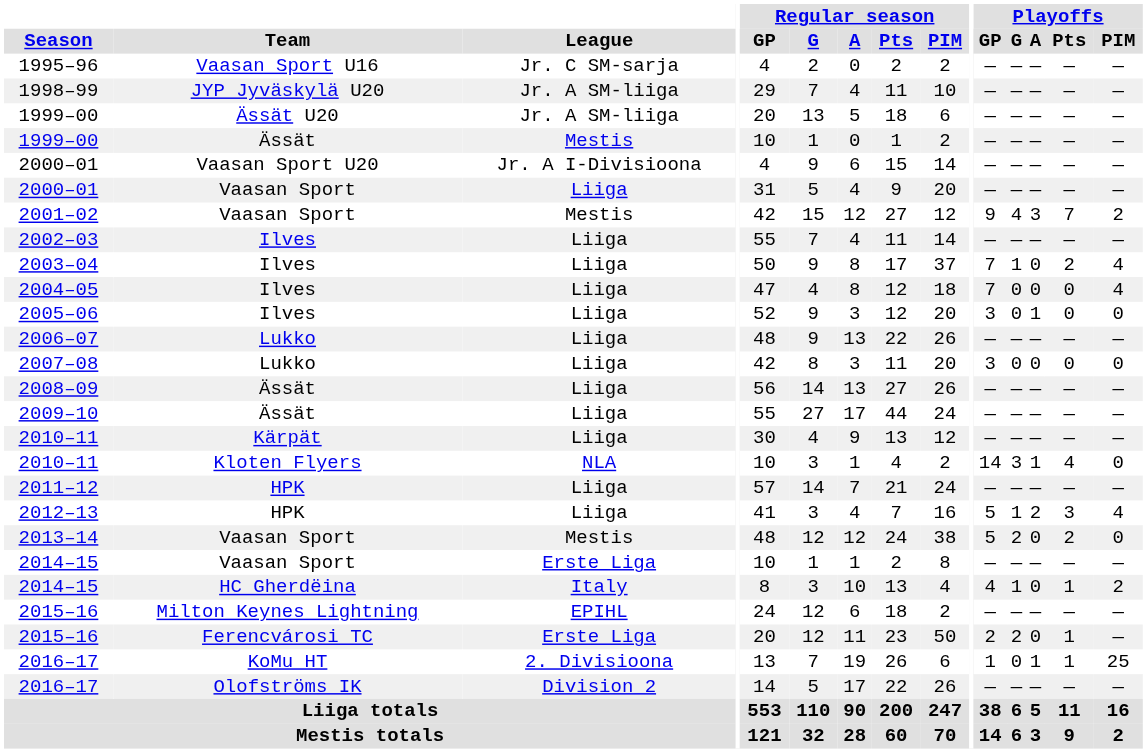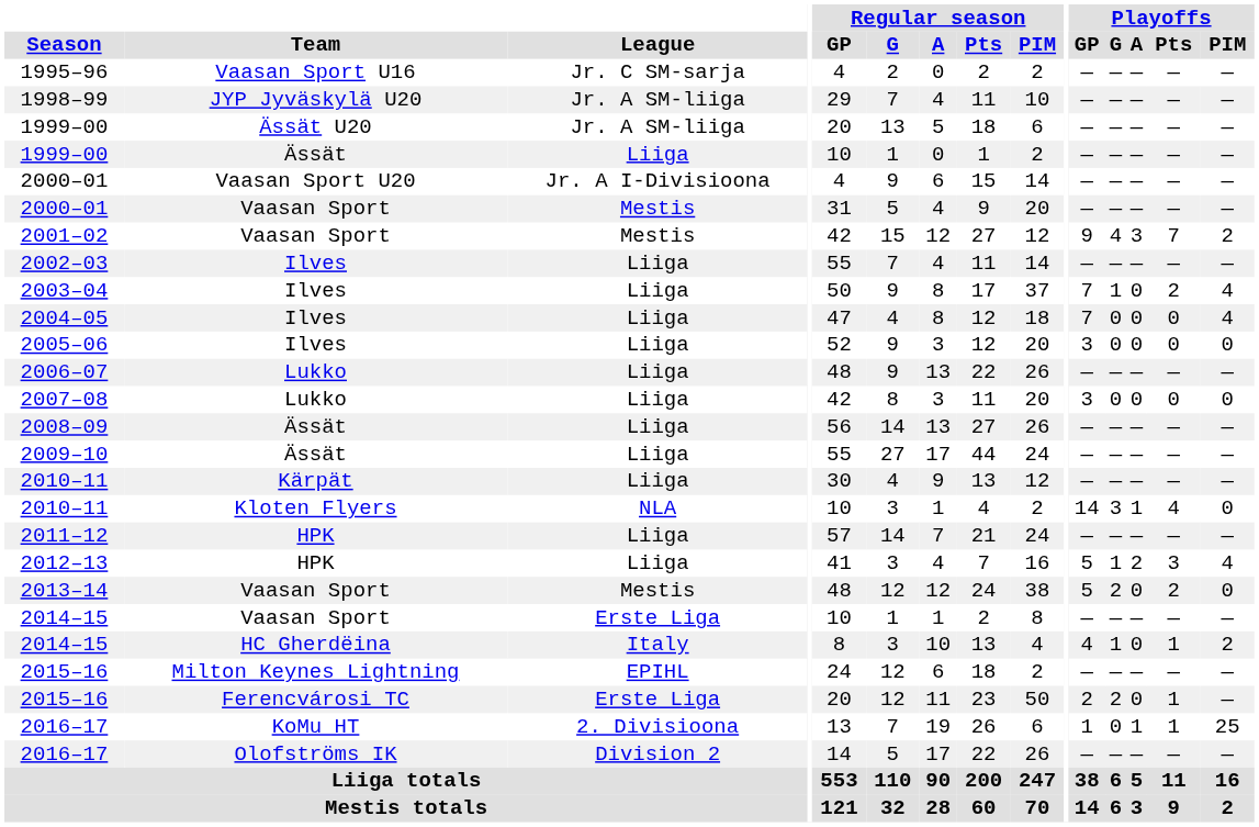 <table border="0" cellpadding="1" cellspacing="0" style="text-align:center; width:60em">
 <tr bgcolor="#e0e0e0">
 <th colspan="3" bgcolor="#ffffff"></th>
 <th rowspan="99" bgcolor="#ffffff"></th>
 <th colspan="5"><a href='#'>Regular season</a></th>
 <th rowspan="99" bgcolor="#ffffff"></th>
 <th colspan="5"><a href='#'>Playoffs</a></th>
 </tr>
 <tr bgcolor="#e0e0e0">
 <th><a href='#'>Season</a></th>
 <th>Team</th>
 <th>League</th>
 <th>GP</th>
 <th><a href='#'>G</a></th>
 <th><a href='#'>A</a></th>
 <th><a href='#'>Pts</a></th>
 <th><a href='#'>PIM</a></th>
 <th>GP</th>
 <th>G</th>
 <th>A</th>
 <th>Pts</th>
 <th>PIM</th>
 </tr>
 <tr>
 <td>1995–96</td>
 <td><a href='#'>Vaasan Sport</a> U16</td>
 <td>Jr. C SM-sarja</td>
 <td>4</td>
 <td>2</td>
 <td>0</td>
 <td>2</td>
 <td>2</td>
 <td>—</td>
 <td>—</td>
 <td>—</td>
 <td>—</td>
 <td>—</td>
 </tr>
 <tr bgcolor="#f0f0f0">
 <td>1998–99</td>
 <td><a href='#'>JYP Jyväskylä</a> U20</td>
 <td>Jr. A SM-liiga</td>
 <td>29</td>
 <td>7</td>
 <td>4</td>
 <td>11</td>
 <td>10</td>
 <td>—</td>
 <td>—</td>
 <td>—</td>
 <td>—</td>
 <td>—</td>
 </tr>
 <tr>
 <td>1999–00</td>
 <td><a href='#'>Ässät</a> U20</td>
 <td>Jr. A SM-liiga</td>
 <td>20</td>
 <td>13</td>
 <td>5</td>
 <td>18</td>
 <td>6</td>
 <td>—</td>
 <td>—</td>
 <td>—</td>
 <td>—</td>
 <td>—</td>
 </tr>
 <tr bgcolor="#f0f0f0">
 <td><a href='#'>1999–00</a></td>
 <td>Ässät</td>
-<td><a href='#'>Mestis</a></td>
+<td><a href='#'>Liiga</a></td>
 <td>10</td>
 <td>1</td>
 <td>0</td>
 <td>1</td>
 <td>2</td>
 <td>—</td>
 <td>—</td>
 <td>—</td>
 <td>—</td>
 <td>—</td>
 </tr>
 <tr>
 <td>2000–01</td>
 <td>Vaasan Sport U20</td>
 <td>Jr. A I-Divisioona</td>
 <td>4</td>
 <td>9</td>
 <td>6</td>
 <td>15</td>
 <td>14</td>
 <td>—</td>
 <td>—</td>
 <td>—</td>
 <td>—</td>
 <td>—</td>
 </tr>
 <tr bgcolor="#f0f0f0">
 <td><a href='#'>2000–01</a></td>
 <td>Vaasan Sport</td>
-<td><a href='#'>Liiga</a></td>
+<td><a href='#'>Mestis</a></td>
 <td>31</td>
 <td>5</td>
 <td>4</td>
 <td>9</td>
 <td>20</td>
 <td>—</td>
 <td>—</td>
 <td>—</td>
 <td>—</td>
 <td>—</td>
 </tr>
 <tr>
 <td><a href='#'>2001–02</a></td>
 <td>Vaasan Sport</td>
 <td>Mestis</td>
 <td>42</td>
 <td>15</td>
 <td>12</td>
 <td>27</td>
 <td>12</td>
 <td>9</td>
 <td>4</td>
 <td>3</td>
 <td>7</td>
 <td>2</td>
 </tr>
 <tr bgcolor="#f0f0f0">
 <td><a href='#'>2002–03</a></td>
 <td><a href='#'>Ilves</a></td>
 <td>Liiga</td>
 <td>55</td>
 <td>7</td>
 <td>4</td>
 <td>11</td>
 <td>14</td>
 <td>—</td>
 <td>—</td>
 <td>—</td>
 <td>—</td>
 <td>—</td>
 </tr>
 <tr>
 <td><a href='#'>2003–04</a></td>
 <td>Ilves</td>
 <td>Liiga</td>
 <td>50</td>
 <td>9</td>
 <td>8</td>
 <td>17</td>
 <td>37</td>
 <td>7</td>
 <td>1</td>
 <td>0</td>
 <td>2</td>
 <td>4</td>
 </tr>
 <tr bgcolor="#f0f0f0">
 <td><a href='#'>2004–05</a></td>
 <td>Ilves</td>
 <td>Liiga</td>
 <td>47</td>
 <td>4</td>
 <td>8</td>
 <td>12</td>
 <td>18</td>
 <td>7</td>
 <td>0</td>
 <td>0</td>
 <td>0</td>
 <td>4</td>
 </tr>
 <tr>
 <td><a href='#'>2005–06</a></td>
 <td>Ilves</td>
 <td>Liiga</td>
 <td>52</td>
 <td>9</td>
 <td>3</td>
 <td>12</td>
 <td>20</td>
 <td>3</td>
 <td>0</td>
-<td>1</td>
+<td>0</td>
 <td>0</td>
 <td>0</td>
 </tr>
 <tr bgcolor="#f0f0f0">
 <td><a href='#'>2006–07</a></td>
 <td><a href='#'>Lukko</a></td>
 <td>Liiga</td>
 <td>48</td>
 <td>9</td>
 <td>13</td>
 <td>22</td>
 <td>26</td>
 <td>—</td>
 <td>—</td>
 <td>—</td>
 <td>—</td>
 <td>—</td>
 </tr>
 <tr>
 <td><a href='#'>2007–08</a></td>
 <td>Lukko</td>
 <td>Liiga</td>
 <td>42</td>
 <td>8</td>
 <td>3</td>
 <td>11</td>
 <td>20</td>
 <td>3</td>
 <td>0</td>
 <td>0</td>
 <td>0</td>
 <td>0</td>
 </tr>
 <tr bgcolor="#f0f0f0">
 <td><a href='#'>2008–09</a></td>
 <td>Ässät</td>
 <td>Liiga</td>
 <td>56</td>
 <td>14</td>
 <td>13</td>
 <td>27</td>
 <td>26</td>
 <td>—</td>
 <td>—</td>
 <td>—</td>
 <td>—</td>
 <td>—</td>
 </tr>
 <tr>
 <td><a href='#'>2009–10</a></td>
 <td>Ässät</td>
 <td>Liiga</td>
 <td>55</td>
 <td>27</td>
 <td>17</td>
 <td>44</td>
 <td>24</td>
 <td>—</td>
 <td>—</td>
 <td>—</td>
 <td>—</td>
 <td>—</td>
 </tr>
 <tr bgcolor="#f0f0f0">
 <td><a href='#'>2010–11</a></td>
 <td><a href='#'>Kärpät</a></td>
 <td>Liiga</td>
 <td>30</td>
 <td>4</td>
 <td>9</td>
 <td>13</td>
 <td>12</td>
 <td>—</td>
 <td>—</td>
 <td>—</td>
 <td>—</td>
 <td>—</td>
 </tr>
 <tr>
 <td><a href='#'>2010–11</a></td>
 <td><a href='#'>Kloten Flyers</a></td>
 <td><a href='#'>NLA</a></td>
 <td>10</td>
 <td>3</td>
 <td>1</td>
 <td>4</td>
 <td>2</td>
 <td>14</td>
 <td>3</td>
 <td>1</td>
 <td>4</td>
 <td>0</td>
 </tr>
 <tr bgcolor="#f0f0f0">
 <td><a href='#'>2011–12</a></td>
 <td><a href='#'>HPK</a></td>
 <td>Liiga</td>
 <td>57</td>
 <td>14</td>
 <td>7</td>
 <td>21</td>
 <td>24</td>
 <td>—</td>
 <td>—</td>
 <td>—</td>
 <td>—</td>
 <td>—</td>
 </tr>
 <tr>
 <td><a href='#'>2012–13</a></td>
 <td>HPK</td>
 <td>Liiga</td>
 <td>41</td>
 <td>3</td>
 <td>4</td>
 <td>7</td>
 <td>16</td>
 <td>5</td>
 <td>1</td>
 <td>2</td>
 <td>3</td>
 <td>4</td>
 </tr>
 <tr bgcolor="#f0f0f0">
 <td><a href='#'>2013–14</a></td>
 <td>Vaasan Sport</td>
 <td>Mestis</td>
 <td>48</td>
 <td>12</td>
 <td>12</td>
 <td>24</td>
 <td>38</td>
 <td>5</td>
 <td>2</td>
 <td>0</td>
 <td>2</td>
 <td>0</td>
 </tr>
 <tr>
 <td><a href='#'>2014–15</a></td>
 <td>Vaasan Sport</td>
 <td><a href='#'>Erste Liga</a></td>
 <td>10</td>
 <td>1</td>
 <td>1</td>
 <td>2</td>
 <td>8</td>
 <td>—</td>
 <td>—</td>
 <td>—</td>
 <td>—</td>
 <td>—</td>
 </tr>
 <tr bgcolor="#f0f0f0">
 <td><a href='#'>2014–15</a></td>
 <td><a href='#'>HC Gherdëina</a></td>
 <td><a href='#'>Italy</a></td>
 <td>8</td>
 <td>3</td>
 <td>10</td>
 <td>13</td>
 <td>4</td>
 <td>4</td>
 <td>1</td>
 <td>0</td>
 <td>1</td>
 <td>2</td>
 </tr>
 <tr>
 <td><a href='#'>2015–16</a></td>
 <td><a href='#'>Milton Keynes Lightning</a></td>
 <td><a href='#'>EPIHL</a></td>
 <td>24</td>
 <td>12</td>
 <td>6</td>
 <td>18</td>
 <td>2</td>
 <td>—</td>
 <td>—</td>
 <td>—</td>
 <td>—</td>
 <td>—</td>
 </tr>
 <tr bgcolor="#f0f0f0">
 <td><a href='#'>2015–16</a></td>
 <td><a href='#'>Ferencvárosi TC</a></td>
 <td><a href='#'>Erste Liga</a></td>
 <td>20</td>
 <td>12</td>
 <td>11</td>
 <td>23</td>
 <td>50</td>
 <td>2</td>
 <td>2</td>
 <td>0</td>
 <td>1</td>
 <td>—</td>
 </tr>
 <tr>
 <td><a href='#'>2016–17</a></td>
 <td><a href='#'>KoMu HT</a></td>
 <td><a href='#'>2. Divisioona</a></td>
 <td>13</td>
 <td>7</td>
 <td>19</td>
 <td>26</td>
 <td>6</td>
 <td>1</td>
 <td>0</td>
 <td>1</td>
 <td>1</td>
 <td>25</td>
 </tr>
 <tr bgcolor="#f0f0f0">
 <td><a href='#'>2016–17</a></td>
 <td><a href='#'>Olofströms IK</a></td>
 <td><a href='#'>Division 2</a></td>
 <td>14</td>
 <td>5</td>
 <td>17</td>
 <td>22</td>
 <td>26</td>
 <td>—</td>
 <td>—</td>
 <td>—</td>
 <td>—</td>
 <td>—</td>
 </tr>
 <tr>
 </tr>
 <tr ALIGN="center" bgcolor="#e0e0e0">
 <th colspan="3">Liiga totals</th>
 <th ALIGN="center">553</th>
 <th ALIGN="center">110</th>
 <th ALIGN="center">90</th>
 <th ALIGN="center">200</th>
 <th ALIGN="center">247</th>
 <th ALIGN="center">38</th>
 <th ALIGN="center">6</th>
 <th ALIGN="center">5</th>
 <th ALIGN="center">11</th>
 <th ALIGN="center">16</th>
 </tr>
 <tr>
 </tr>
 <tr ALIGN="center" bgcolor="#e0e0e0">
 <th colspan="3">Mestis totals</th>
 <th ALIGN="center">121</th>
 <th ALIGN="center">32</th>
 <th ALIGN="center">28</th>
 <th ALIGN="center">60</th>
 <th ALIGN="center">70</th>
 <th ALIGN="center">14</th>
 <th ALIGN="center">6</th>
 <th ALIGN="center">3</th>
 <th ALIGN="center">9</th>
 <th ALIGN="center">2</th>
 </tr>
 </table>
